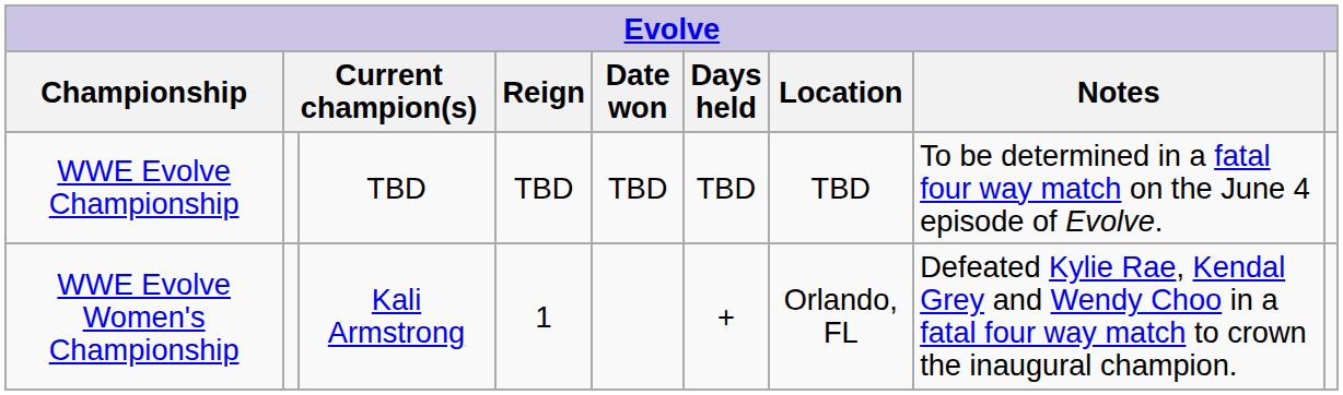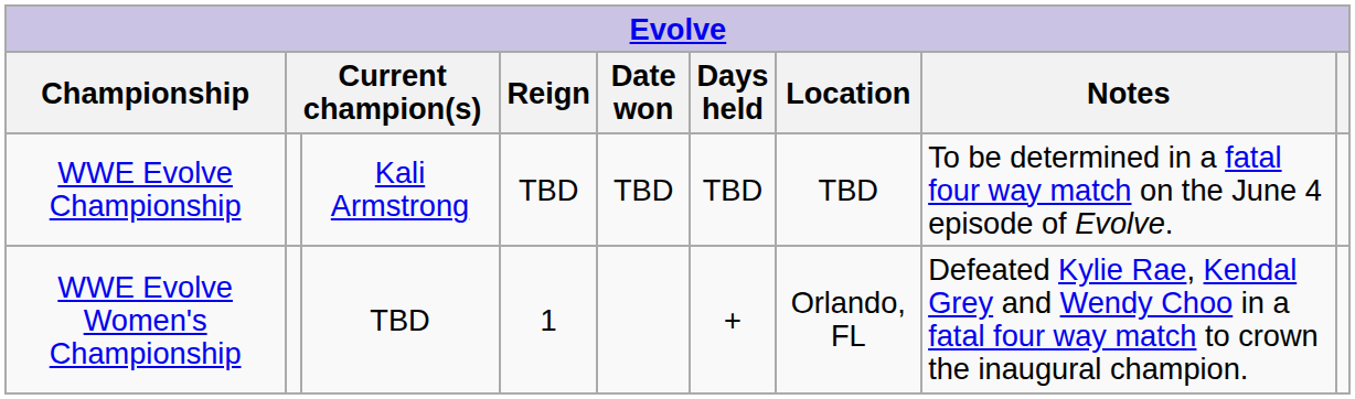 <table class="wikitable" style="font-size: 85%;">
 <tr>
 <th colspan="10" style="background:#CBC3E3;"><a href='#'>Evolve</a></th>
 </tr>
 <tr>
 <th>Championship</th>
 <th colspan="2">Current champion(s)</th>
 <th>Reign</th>
 <th>Date won</th>
 <th>Days<br>held</th>
 <th>Location</th>
 <th>Notes</th>
 <th></th>
 </tr>
 <tr>
 <td align=center><a href='#'>WWE Evolve Championship</a></td>
 <td align=center></td>
-<td align=center>TBD</td>
+<td align=center><a href='#'>Kali Armstrong</a></td>
 <td align=center>TBD</td>
 <td align=center>TBD</td>
 <td align=center>TBD</td>
 <td align=center>TBD</td>
 <td>To be determined in a <a href='#'>fatal four way match</a> on the June 4 episode of <em>Evolve</em>.</td>
 <td></td>
 </tr>
 <tr>
 <td align=center><a href='#'>WWE Evolve Women's Championship</a></td>
 <td align=center></td>
-<td align=center><a href='#'>Kali Armstrong</a></td>
+<td align=center>TBD</td>
 <td align=center>1</td>
 <td align=center></td>
 <td align=center>+</td>
 <td align=center>Orlando, FL</td>
 <td align=left>Defeated <a href='#'>Kylie Rae</a>, <a href='#'>Kendal Grey</a> and <a href='#'>Wendy Choo</a> in a <a href='#'>fatal four way match</a> to crown the inaugural champion.</td>
 <td></td>
 </tr>
 </table>
